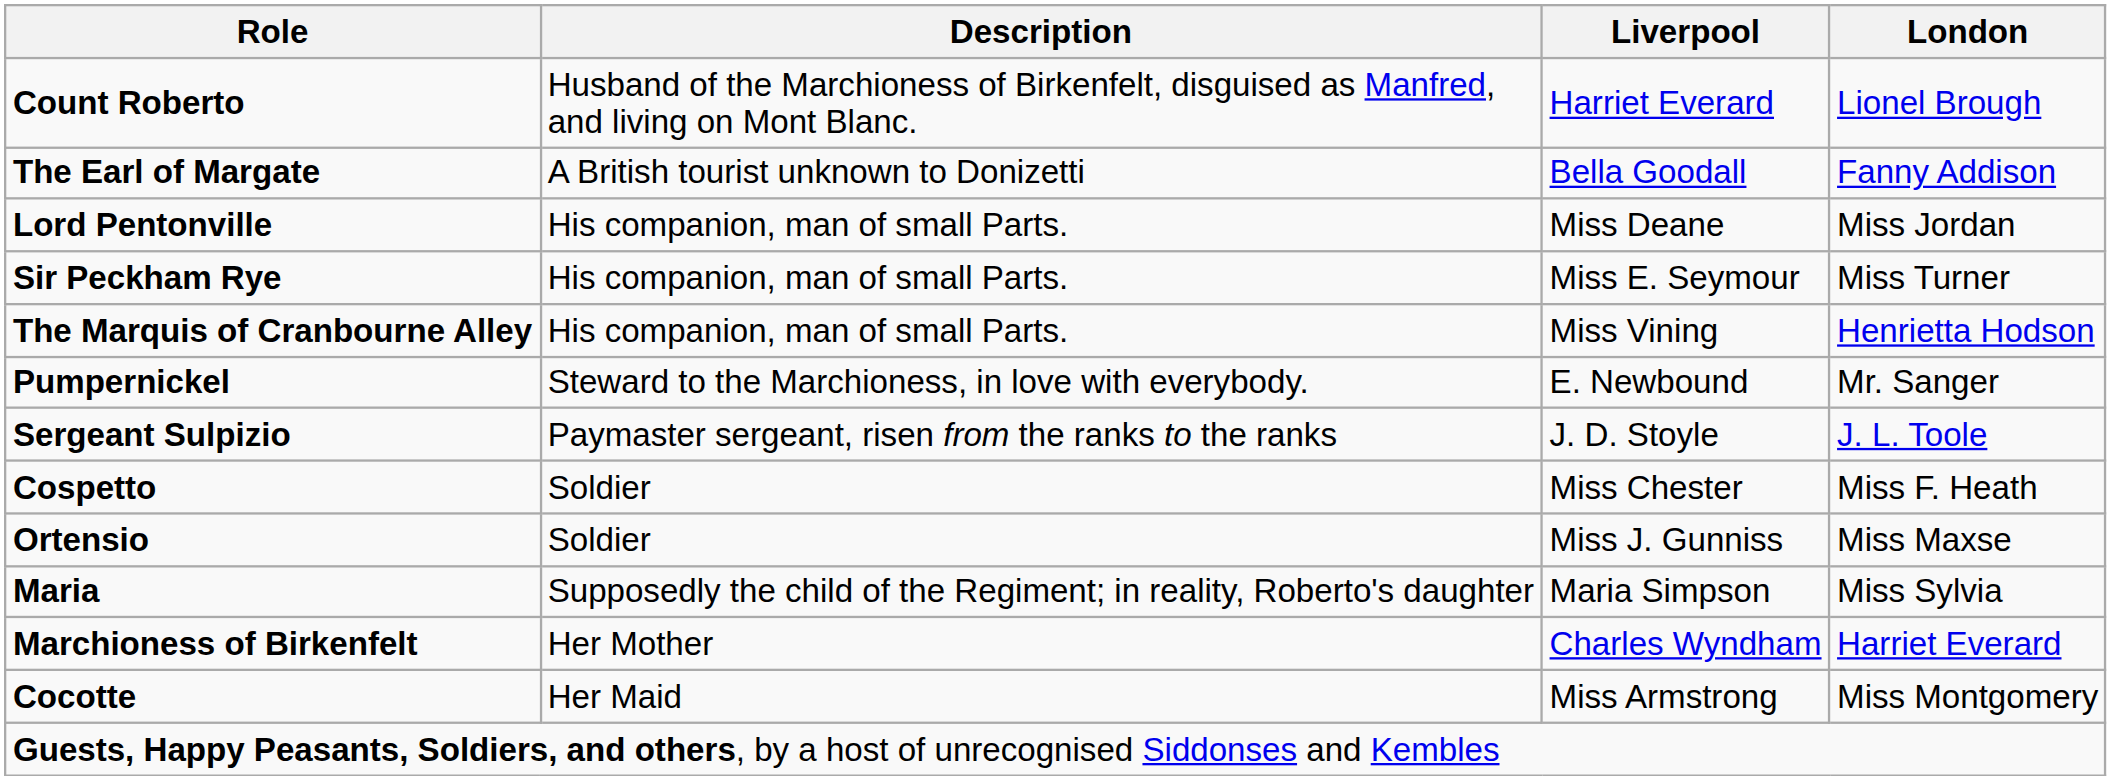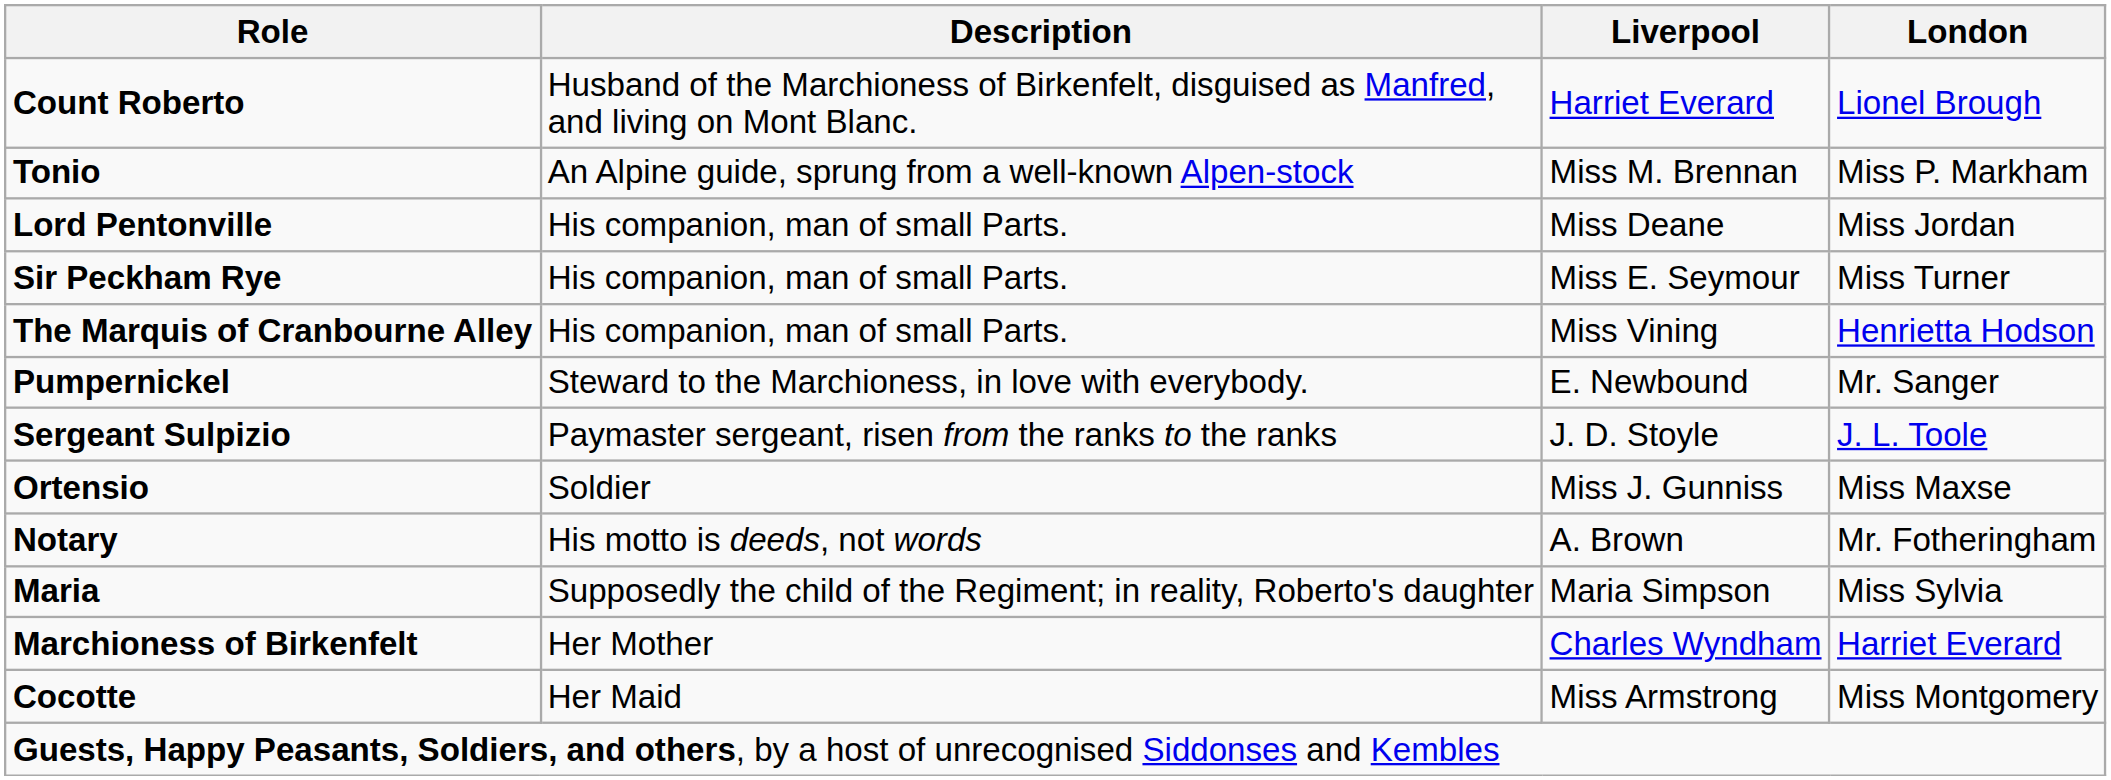 <table Class="wikitable" style= font-size:90%; line-height:1.2">
 <tr>
 <th>Role</th>
 <th>Description</th>
 <th>Liverpool</th>
 <th>London</th>
 </tr>
 <tr>
 <td><strong>Count Roberto</strong></td>
 <td>Husband of the Marchioness of Birkenfelt, disguised as <a href='#'>Manfred</a>, <br>and living on Mont Blanc.</td>
 <td><a href='#'>Harriet Everard</a></td>
 <td><a href='#'>Lionel Brough</a></td>
 </tr>
 <tr>
-<td><strong>The Earl of Margate</strong></td>
-<td>A British tourist unknown to Donizetti</td>
-<td><a href='#'>Bella Goodall</a></td>
-<td><a href='#'>Fanny Addison</a></td>
+<td><strong>Tonio</strong></td>
+<td>An Alpine guide, sprung from a well-known <a href='#'>Alpen-stock</a></td>
+<td>Miss M. Brennan</td>
+<td>Miss P. Markham</td>
 </tr>
 <tr>
 <td><strong>Lord Pentonville</strong></td>
 <td>His companion, man of small Parts.</td>
 <td>Miss Deane</td>
 <td>Miss Jordan</td>
 </tr>
 <tr>
 <td><strong>Sir Peckham Rye</strong></td>
 <td>His companion, man of small Parts.</td>
 <td>Miss E. Seymour</td>
 <td>Miss Turner</td>
 </tr>
 <tr>
 <td><strong>The Marquis of Cranbourne Alley</strong></td>
 <td>His companion, man of small Parts.</td>
 <td>Miss Vining</td>
 <td><a href='#'>Henrietta Hodson</a></td>
 </tr>
 <tr>
 <td><strong>Pumpernickel</strong></td>
 <td>Steward to the Marchioness, in love with everybody.</td>
 <td>E. Newbound</td>
 <td>Mr. Sanger</td>
 </tr>
 <tr>
 <td><strong>Sergeant Sulpizio</strong></td>
 <td>Paymaster sergeant, risen <em>from</em> the ranks <em>to</em> the ranks</td>
 <td>J. D. Stoyle</td>
 <td><a href='#'>J. L. Toole</a></td>
 </tr>
 <tr>
-<td><strong>Cospetto</strong></td>
-<td>Soldier</td>
-<td>Miss Chester</td>
-<td>Miss F. Heath</td>
-</tr>
-<tr>
 <td><strong>Ortensio</strong></td>
 <td>Soldier</td>
 <td>Miss J. Gunniss</td>
 <td>Miss Maxse</td>
+</tr>
+<tr>
+<td><strong>Notary</strong></td>
+<td>His motto is <em>deeds</em>, not <em>words</em></td>
+<td>A. Brown</td>
+<td>Mr. Fotheringham</td>
 </tr>
 <tr>
 <td><strong>Maria</strong></td>
 <td>Supposedly the child of the Regiment; in reality, Roberto's daughter</td>
 <td>Maria Simpson</td>
 <td>Miss Sylvia</td>
 </tr>
 <tr>
 <td><strong>Marchioness of Birkenfelt</strong></td>
 <td>Her Mother</td>
 <td><a href='#'>Charles Wyndham</a></td>
 <td><a href='#'>Harriet Everard</a></td>
 </tr>
 <tr>
 <td><strong>Cocotte</strong></td>
 <td>Her Maid</td>
 <td>Miss Armstrong</td>
 <td>Miss Montgomery</td>
 </tr>
 <tr>
 <td colspan="4"><strong>Guests, Happy Peasants, Soldiers, and others</strong>, by a host of unrecognised <a href='#'>Siddonses</a> and <a href='#'>Kembles</a></td>
 </tr>
 </table>
